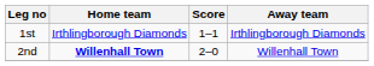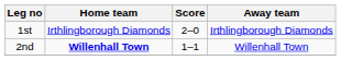 <table class="wikitable" style="text-align:center">
 <tr>
 <th>Leg no</th>
 <th>Home team</th>
 <th>Score</th>
 <th>Away team</th>
 </tr>
 <tr>
 <td>1st</td>
 <td><a href='#'>Irthlingborough Diamonds</a></td>
-<td>1–1</td>
+<td>2–0</td>
 <td><a href='#'>Irthlingborough Diamonds</a></td>
 </tr>
 <tr>
 <td>2nd</td>
 <td><strong><a href='#'>Willenhall Town</a></strong></td>
-<td>2–0</td>
+<td>1–1</td>
 <td><a href='#'>Willenhall Town</a></td>
 </tr>
 <tr>
 </tr>
 </table>
